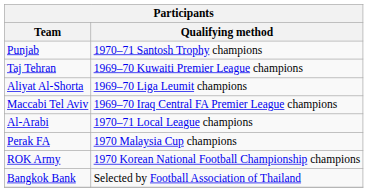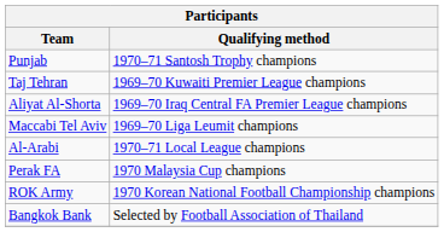 <table class="wikitable">
 <tr>
 <th colspan=3>Participants</th>
 </tr>
 <tr>
 <th>Team</th>
 <th>Qualifying method</th>
 </tr>
 <tr>
 <td> <a href='#'>Punjab</a></td>
 <td><a href='#'>1970–71 Santosh Trophy</a> champions</td>
 </tr>
 <tr>
 <td> <a href='#'>Taj Tehran</a></td>
 <td><a href='#'>1969–70 Kuwaiti Premier League</a> champions</td>
 </tr>
 <tr>
 <td> <a href='#'>Aliyat Al-Shorta</a></td>
-<td><a href='#'>1969–70 Liga Leumit</a> champions</td>
+<td><a href='#'>1969–70 Iraq Central FA Premier League</a> champions</td>
 </tr>
 <tr>
 <td> <a href='#'>Maccabi Tel Aviv</a></td>
-<td><a href='#'>1969–70 Iraq Central FA Premier League</a> champions</td>
+<td><a href='#'>1969–70 Liga Leumit</a> champions</td>
 </tr>
 <tr>
 <td> <a href='#'>Al-Arabi</a></td>
 <td><a href='#'>1970–71 Local League</a> champions</td>
 </tr>
 <tr>
 <td> <a href='#'>Perak FA</a></td>
 <td><a href='#'>1970 Malaysia Cup</a> champions</td>
 </tr>
 <tr>
 <td> <a href='#'>ROK Army</a></td>
 <td><a href='#'>1970 Korean National Football Championship</a> champions</td>
 </tr>
 <tr>
 <td> <a href='#'>Bangkok Bank</a></td>
 <td>Selected by <a href='#'>Football Association of Thailand</a></td>
 </tr>
 <tr>
 </tr>
 </table>
